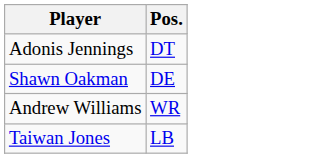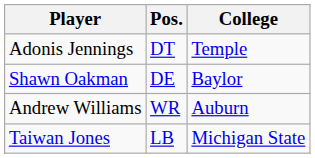 <table class="wikitable sortable">
 <tr>
 <th>Player</th>
 <th>Pos.</th>
+<th>College</th>
 </tr>
 <tr>
 <td>Adonis Jennings</td>
 <td><a href='#'>DT</a></td>
+<td><a href='#'>Temple</a></td>
 </tr>
 <tr>
 <td><a href='#'>Shawn Oakman</a></td>
 <td><a href='#'>DE</a></td>
+<td><a href='#'>Baylor</a></td>
 </tr>
 <tr>
 <td>Andrew Williams</td>
 <td><a href='#'>WR</a></td>
+<td><a href='#'>Auburn</a></td>
 </tr>
 <tr>
 <td><a href='#'>Taiwan Jones</a></td>
 <td><a href='#'>LB</a></td>
+<td><a href='#'>Michigan State</a></td>
 </tr>
 </table>
